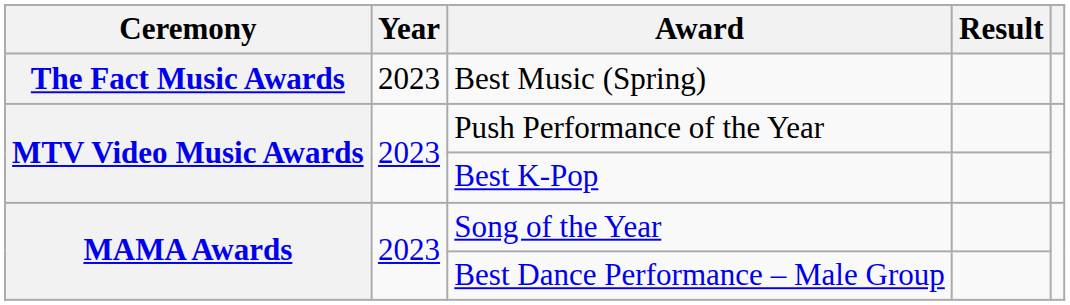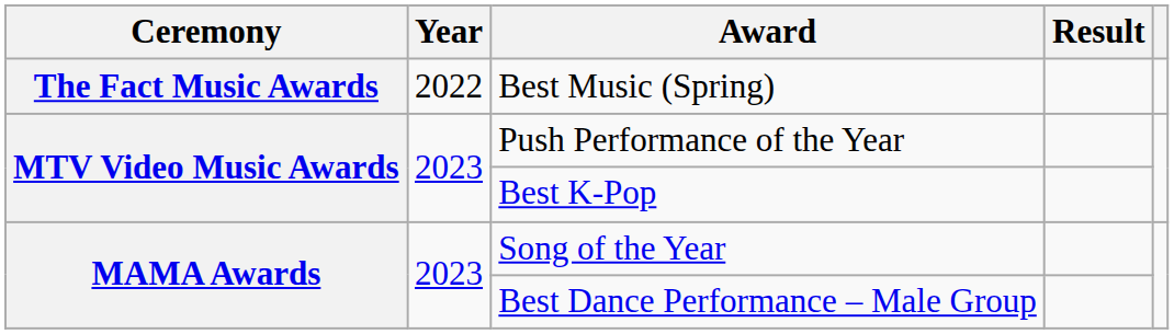 <table class="wikitable sortable plainrowheaders">
 <tr>
 <th scope="col"><strong>Ceremony</strong></th>
 <th scope="col">Year</th>
 <th scope="col">Award</th>
 <th scope="col">Result</th>
 <th class="unsortable"></th>
 </tr>
 <tr>
 <th scope="row"><a href='#'>The Fact Music Awards</a></th>
-<td rowspan="1" align="center">2023</td>
+<td rowspan="1" align="center">2022</td>
 <td>Best Music (Spring)</td>
 <td></td>
 <td align="center"></td>
 </tr>
 <tr>
 <th scope="row" rowspan="2"><a href='#'>MTV Video Music Awards</a></th>
 <td rowspan="2" align="center"><a href='#'>2023</a></td>
 <td>Push Performance of the Year</td>
 <td></td>
 <td style="text-align:center" rowspan="2"></td>
 </tr>
 <tr>
 <td><a href='#'>Best K-Pop</a></td>
 <td></td>
 </tr>
 <tr>
 <th scope="row" rowspan="2"><a href='#'>MAMA Awards</a></th>
 <td rowspan="2" align="center"><a href='#'>2023</a></td>
 <td><a href='#'>Song of the Year</a></td>
 <td></td>
 <td style="text-align:center;" rowspan="3"></td>
 </tr>
 <tr>
 <td><a href='#'>Best Dance Performance – Male Group</a></td>
 <td></td>
 </tr>
 </table>
